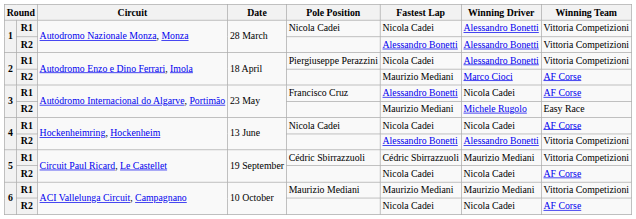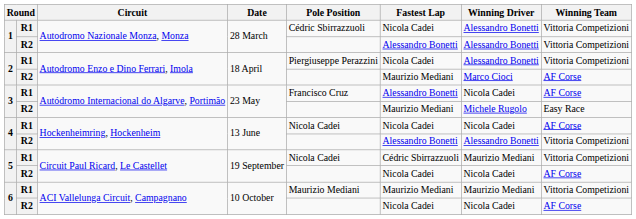 <table class="wikitable" style="font-size: 85%">
 <tr>
 <th colspan=2>Round</th>
 <th>Circuit</th>
 <th>Date</th>
 <th>Pole Position</th>
 <th>Fastest Lap</th>
 <th>Winning Driver</th>
 <th>Winning Team</th>
 </tr>
 <tr>
 <th rowspan=2>1</th>
 <th>R1</th>
 <td rowspan=2> <a href='#'>Autodromo Nazionale Monza</a>, <a href='#'>Monza</a></td>
 <td rowspan=2>28 March</td>
-<td> Nicola Cadei</td>
+<td> Cédric Sbirrazzuoli</td>
 <td> Nicola Cadei</td>
 <td> <a href='#'>Alessandro Bonetti</a></td>
 <td> Vittoria Competizioni</td>
 </tr>
 <tr>
 <th>R2</th>
 <td></td>
 <td> <a href='#'>Alessandro Bonetti</a></td>
 <td> <a href='#'>Alessandro Bonetti</a></td>
 <td> Vittoria Competizioni</td>
 </tr>
 <tr>
 <th rowspan=2>2</th>
 <th>R1</th>
 <td rowspan=2> <a href='#'>Autodromo Enzo e Dino Ferrari</a>, <a href='#'>Imola</a></td>
 <td rowspan=2>18 April</td>
 <td> Piergiuseppe Perazzini</td>
 <td> Nicola Cadei</td>
 <td> <a href='#'>Alessandro Bonetti</a></td>
 <td> Vittoria Competizioni</td>
 </tr>
 <tr>
 <th>R2</th>
 <td></td>
 <td> Maurizio Mediani</td>
 <td> <a href='#'>Marco Cioci</a></td>
 <td> <a href='#'>AF Corse</a></td>
 </tr>
 <tr>
 <th rowspan=2>3</th>
 <th>R1</th>
 <td rowspan=2> <a href='#'>Autódromo Internacional do Algarve</a>, <a href='#'>Portimão</a></td>
 <td rowspan=2>23 May</td>
 <td> Francisco Cruz</td>
 <td> <a href='#'>Alessandro Bonetti</a></td>
 <td> Nicola Cadei</td>
 <td> <a href='#'>AF Corse</a></td>
 </tr>
 <tr>
 <th>R2</th>
 <td></td>
 <td> Maurizio Mediani</td>
 <td> <a href='#'>Michele Rugolo</a></td>
 <td> Easy Race</td>
 </tr>
 <tr>
 <th rowspan=2>4</th>
 <th>R1</th>
 <td rowspan=2> <a href='#'>Hockenheimring</a>, <a href='#'>Hockenheim</a></td>
 <td rowspan=2>13 June</td>
 <td> Nicola Cadei</td>
 <td> Nicola Cadei</td>
 <td> Nicola Cadei</td>
 <td> <a href='#'>AF Corse</a></td>
 </tr>
 <tr>
 <th>R2</th>
 <td></td>
 <td> <a href='#'>Alessandro Bonetti</a></td>
 <td> <a href='#'>Alessandro Bonetti</a></td>
 <td> Vittoria Competizioni</td>
 </tr>
 <tr>
 <th rowspan=2>5</th>
 <th>R1</th>
 <td rowspan=2> <a href='#'>Circuit Paul Ricard</a>, <a href='#'>Le Castellet</a></td>
 <td rowspan=2>19 September</td>
-<td> Cédric Sbirrazzuoli</td>
+<td> Nicola Cadei</td>
 <td> Cédric Sbirrazzuoli</td>
 <td> Maurizio Mediani</td>
 <td> Vittoria Competizioni</td>
 </tr>
 <tr>
 <th>R2</th>
 <td></td>
 <td> Nicola Cadei</td>
 <td> Nicola Cadei</td>
 <td> <a href='#'>AF Corse</a></td>
 </tr>
 <tr>
 <th rowspan=2>6</th>
 <th>R1</th>
 <td rowspan=2> <a href='#'>ACI Vallelunga Circuit</a>, <a href='#'>Campagnano</a></td>
 <td rowspan=2>10 October</td>
 <td> Maurizio Mediani</td>
 <td> Maurizio Mediani</td>
 <td> Maurizio Mediani</td>
 <td> Vittoria Competizioni</td>
 </tr>
 <tr>
 <th>R2</th>
 <td></td>
 <td> Nicola Cadei</td>
 <td> Nicola Cadei</td>
 <td> <a href='#'>AF Corse</a></td>
 </tr>
 </table>
